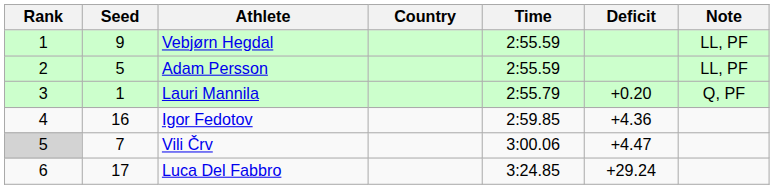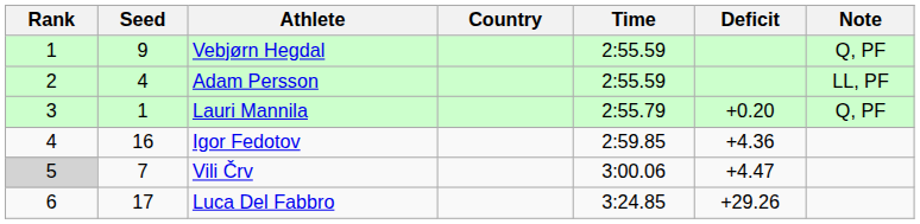 <table class="wikitable sortable" style="text-align:center" width=60%>
 <tr>
 <th>Rank</th>
 <th>Seed</th>
 <th>Athlete</th>
 <th>Country</th>
 <th>Time</th>
 <th data-sort-type=number>Deficit</th>
 <th>Note</th>
 </tr>
 <tr bgcolor=ccffcc>
 <td>1</td>
 <td>9</td>
 <td align=left><a href='#'>Vebjørn Hegdal</a></td>
 <td align=left></td>
 <td>2:55.59</td>
 <td></td>
-<td>LL, PF</td>
+<td>Q, PF</td>
 </tr>
 <tr bgcolor=ccffcc>
 <td>2</td>
-<td>5</td>
+<td>4</td>
 <td align=left><a href='#'>Adam Persson</a></td>
 <td align=left></td>
 <td>2:55.59</td>
 <td></td>
 <td>LL, PF</td>
 </tr>
 <tr bgcolor=ccffcc>
 <td>3</td>
 <td>1</td>
 <td align=left><a href='#'>Lauri Mannila</a></td>
 <td align=left></td>
 <td>2:55.79</td>
 <td>+0.20</td>
 <td>Q, PF</td>
 </tr>
 <tr>
 <td>4</td>
 <td>16</td>
 <td align=left><a href='#'>Igor Fedotov</a></td>
 <td align=left></td>
 <td>2:59.85</td>
 <td>+4.36</td>
 <td></td>
 </tr>
 <tr>
 <td style="background: lightgrey;">5</td>
 <td>7</td>
 <td align=left><a href='#'>Vili Črv</a></td>
 <td align=left></td>
 <td>3:00.06</td>
 <td>+4.47</td>
 <td></td>
 </tr>
 <tr>
 <td>6</td>
 <td>17</td>
 <td align=left><a href='#'>Luca Del Fabbro</a></td>
 <td align=left></td>
 <td>3:24.85</td>
-<td>+29.24</td>
+<td>+29.26</td>
 <td></td>
 </tr>
 </table>
